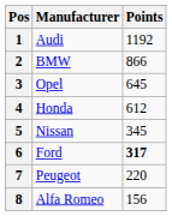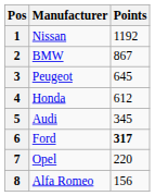 <table class="wikitable" style="font-size: 90%">
 <tr>
 <th>Pos</th>
 <th>Manufacturer</th>
 <th>Points</th>
 </tr>
 <tr>
 <th>1</th>
-<td> <a href='#'>Audi</a></td>
+<td> <a href='#'>Nissan</a></td>
 <td>1192</td>
 </tr>
 <tr>
 <th>2</th>
 <td> <a href='#'>BMW</a></td>
-<td>866</td>
+<td>867</td>
 </tr>
 <tr>
 <th>3</th>
-<td> <a href='#'>Opel</a></td>
+<td> <a href='#'>Peugeot</a></td>
 <td>645</td>
 </tr>
 <tr>
 <th>4</th>
 <td> <a href='#'>Honda</a></td>
 <td>612</td>
 </tr>
 <tr>
 <th>5</th>
-<td> <a href='#'>Nissan</a></td>
+<td> <a href='#'>Audi</a></td>
 <td>345</td>
 </tr>
 <tr>
 <th>6</th>
 <td> <a href='#'>Ford</a></td>
 <td><strong>317</strong></td>
 </tr>
 <tr>
 <th>7</th>
-<td> <a href='#'>Peugeot</a></td>
+<td> <a href='#'>Opel</a></td>
 <td>220</td>
 </tr>
 <tr>
 <th>8</th>
 <td> <a href='#'>Alfa Romeo</a></td>
 <td>156</td>
 </tr>
 </table>
